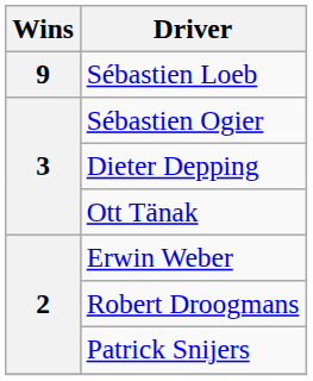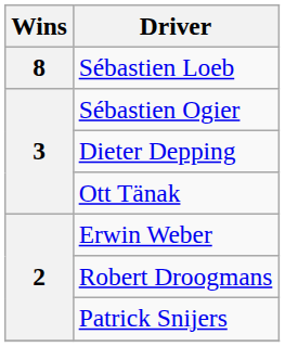 <table class="wikitable" style="font-size: 95%;">
 <tr>
 <th>Wins</th>
 <th>Driver</th>
 </tr>
 <tr>
-<th>9</th>
+<th>8</th>
 <td> <a href='#'>Sébastien Loeb</a></td>
 </tr>
 <tr>
 <th rowspan="3">3</th>
 <td> <a href='#'>Sébastien Ogier</a></td>
 </tr>
 <tr>
 <td> <a href='#'>Dieter Depping</a></td>
 </tr>
 <tr>
 <td> <a href='#'>Ott Tänak</a></td>
 </tr>
 <tr>
 <th rowspan="3">2</th>
 <td> <a href='#'>Erwin Weber</a></td>
 </tr>
 <tr>
 <td> <a href='#'>Robert Droogmans</a></td>
 </tr>
 <tr>
 <td> <a href='#'>Patrick Snijers</a></td>
 </tr>
 <tr>
 </tr>
 </table>
